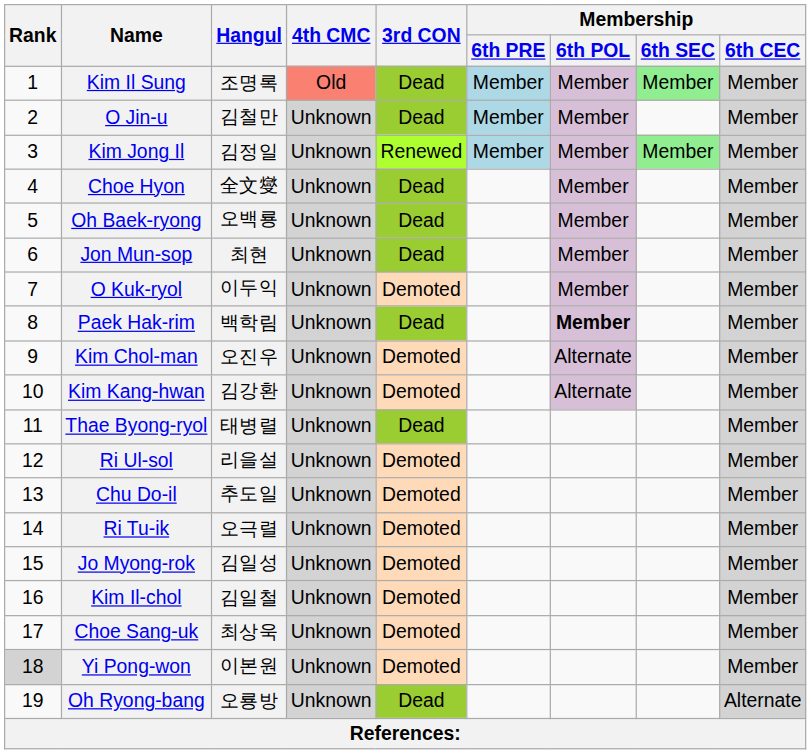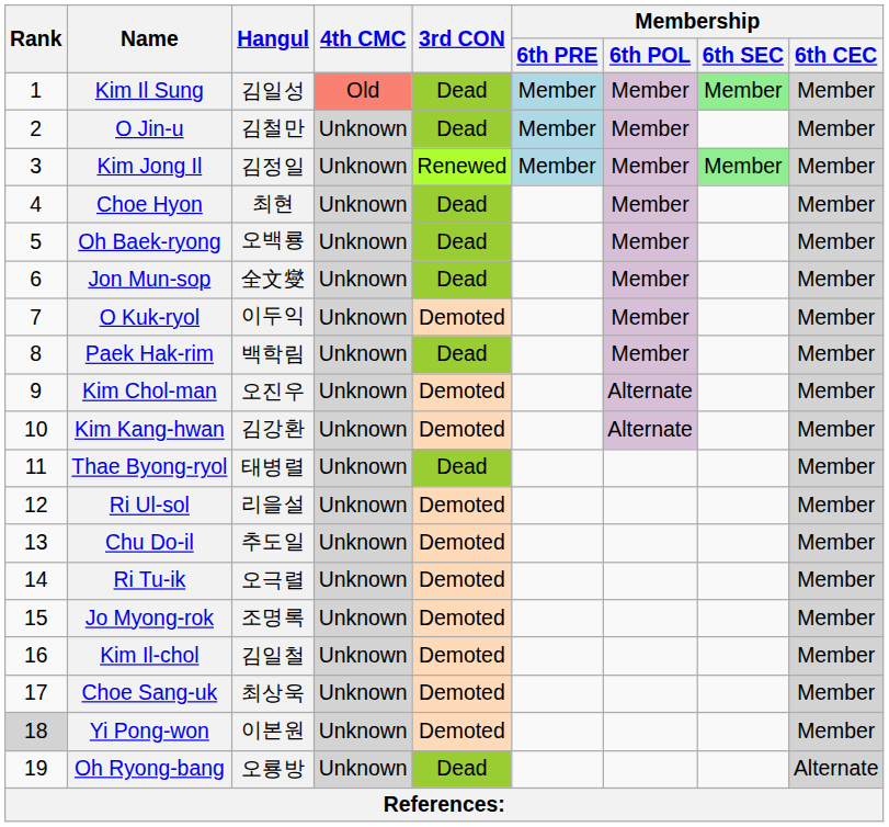 <table class="wikitable sortable">
 <tr>
 <th rowspan="2">Rank</th>
 <th rowspan="2">Name</th>
 <th rowspan="2"><a href='#'>Hangul</a></th>
 <th rowspan="2"><a href='#'>4th CMC</a></th>
 <th rowspan="2"><a href='#'>3rd CON</a></th>
 <th colspan="4">Membership</th>
 </tr>
 <tr>
 <th><a href='#'>6th PRE</a></th>
 <th><a href='#'>6th POL</a></th>
 <th><a href='#'>6th SEC</a></th>
 <th><a href='#'>6th CEC</a></th>
 </tr>
 <tr>
 <td align="center">1</td>
 <th align="center" scope="row" style="font-weight:normal;"><a href='#'>Kim Il Sung</a></th>
-<th align="center" scope="row" style="font-weight:normal;">조명록</th>
+<th align="center" scope="row" style="font-weight:normal;">김일성</th>
 <td style="background: Salmon" align="center">Old</td>
 <td data-sort-value="1" align="center" style="background: YellowGreen">Dead</td>
 <td data-sort-value="1" align="center" style="background: LightBlue">Member</td>
 <td data-sort-value="1" align="center" style="background: thistle">Member</td>
 <td data-sort-value="1" style="background: LightGreen" align="center">Member</td>
 <td data-sort-value="1" align="center" style="background: LightGray">Member</td>
 </tr>
 <tr>
 <td align="center">2</td>
 <th align="center" scope="row" style="font-weight:normal;"><a href='#'>O Jin-u</a></th>
 <th align="center" scope="row" style="font-weight:normal;">김철만</th>
 <td align="center" style="background: LightGray">Unknown</td>
 <td data-sort-value="1" align="center" style="background: YellowGreen">Dead</td>
 <td data-sort-value="3" align="center" style="background: LightBlue">Member</td>
 <td data-sort-value="3" align="center" style="background: thistle">Member</td>
 <td data-sort-value="100"></td>
 <td data-sort-value="4" align="center" style="background: LightGray">Member</td>
 </tr>
 <tr>
 <td align="center">3</td>
 <th align="center" scope="row" style="font-weight:normal;"><a href='#'>Kim Jong Il</a></th>
 <th align="center" scope="row" style="font-weight:normal;">김정일</th>
 <td align="center" style="background: LightGray">Unknown</td>
 <td align="center" style="background: GreenYellow">Renewed</td>
 <td data-sort-value="4" align="center" style="background: LightBlue">Member</td>
 <td data-sort-value="4" align="center" style="background: thistle">Member</td>
 <td data-sort-value="2" style="background: LightGreen" align="center">Member</td>
 <td data-sort-value="5" align="center" style="background: LightGray">Member</td>
 </tr>
 <tr>
 <td align="center">4</td>
 <th align="center" scope="row" style="font-weight:normal;"><a href='#'>Choe Hyon</a></th>
-<th align="center" scope="row" style="font-weight:normal;">全文燮</th>
+<th align="center" scope="row" style="font-weight:normal;">최현</th>
 <td align="center" style="background: LightGray">Unknown</td>
 <td data-sort-value="1" align="center" style="background: YellowGreen">Dead</td>
 <td data-sort-value="100"></td>
 <td data-sort-value="7" align="center" style="background: thistle">Member</td>
 <td data-sort-value="100"></td>
 <td data-sort-value="7" align="center" style="background: LightGray">Member</td>
 </tr>
 <tr>
 <td align="center">5</td>
 <th align="center" scope="row" style="font-weight:normal;"><a href='#'>Oh Baek-ryong</a></th>
 <th align="center" scope="row" style="font-weight:normal;">오백룡</th>
 <td align="center" style="background: LightGray">Unknown</td>
 <td data-sort-value="1" align="center" style="background: YellowGreen">Dead</td>
 <td data-sort-value="100"></td>
 <td data-sort-value="10" align="center" style="background: thistle">Member</td>
 <td data-sort-value="100"></td>
 <td data-sort-value="10" align="center" style="background: LightGray">Member</td>
 </tr>
 <tr>
 <td align="center">6</td>
 <th align="center" scope="row" style="font-weight:normal;"><a href='#'>Jon Mun-sop</a></th>
-<th align="center" scope="row" style="font-weight:normal;">최현</th>
+<th align="center" scope="row" style="font-weight:normal;">全文燮</th>
 <td align="center" style="background: LightGray">Unknown</td>
 <td data-sort-value="1" align="center" style="background: YellowGreen">Dead</td>
 <td data-sort-value="100"></td>
 <td data-sort-value="13" align="center" style="background: thistle">Member</td>
 <td data-sort-value="100"></td>
 <td data-sort-value="13" align="center" style="background: LightGray">Member</td>
 </tr>
 <tr>
 <td align="center">7</td>
 <th align="center" scope="row" style="font-weight:normal;"><a href='#'>O Kuk-ryol</a></th>
 <th align="center" scope="row" style="font-weight:normal;">이두익</th>
 <td align="center" style="background: LightGray">Unknown</td>
 <td style="background: PeachPuff" align="center">Demoted</td>
 <td data-sort-value="100"></td>
 <td data-sort-value="16" align="center" style="background: thistle">Member</td>
 <td data-sort-value="100"></td>
 <td data-sort-value="15" align="center" style="background: LightGray">Member</td>
 </tr>
 <tr>
 <td align="center">8</td>
 <th align="center" scope="row" style="font-weight:normal;"><a href='#'>Paek Hak-rim</a></th>
 <th align="center" scope="row" style="font-weight:normal;">백학림</th>
 <td align="center" style="background: LightGray">Unknown</td>
 <td data-sort-value="1" align="center" style="background: YellowGreen">Dead</td>
 <td data-sort-value="100"></td>
-<td data-sort-value="19" align="center" style="background: thistle"><strong>Member</strong></td>
+<td data-sort-value="19" align="center" style="background: thistle">Member</td>
 <td data-sort-value="100"></td>
 <td data-sort-value="32" align="center" style="background: LightGray">Member</td>
 </tr>
 <tr>
 <td align="center">9</td>
 <th align="center" scope="row" style="font-weight:normal;"><a href='#'>Kim Chol-man</a></th>
 <th align="center" scope="row" style="font-weight:normal;">오진우</th>
 <td align="center" style="background: LightGray">Unknown</td>
 <td style="background: PeachPuff" align="center">Demoted</td>
 <td data-sort-value="100"></td>
 <td data-sort-value="27" align="center" style="background: thistle">Alternate</td>
 <td data-sort-value="100"></td>
 <td data-sort-value="26" align="center" style="background: LightGray">Member</td>
 </tr>
 <tr>
 <td align="center">10</td>
 <th align="center" scope="row" style="font-weight:normal;"><a href='#'>Kim Kang-hwan</a></th>
 <th align="center" scope="row" style="font-weight:normal;">김강환</th>
 <td align="center" style="background: LightGray">Unknown</td>
 <td style="background: PeachPuff" align="center">Demoted</td>
 <td data-sort-value="100"></td>
 <td data-sort-value="33" align="center" style="background: thistle">Alternate</td>
 <td data-sort-value="100"></td>
 <td data-sort-value="33" align="center" style="background: LightGray">Member</td>
 </tr>
 <tr>
 <td align="center">11</td>
 <th align="center" scope="row" style="font-weight:normal;"><a href='#'>Thae Byong-ryol</a></th>
 <th align="center" scope="row" style="font-weight:normal;">태병렬</th>
 <td align="center" style="background: LightGray">Unknown</td>
 <td data-sort-value="1" align="center" style="background: YellowGreen">Dead</td>
 <td data-sort-value="100"></td>
 <td data-sort-value="100"></td>
 <td data-sort-value="100"></td>
 <td data-sort-value="43" align="center" style="background: LightGray">Member</td>
 </tr>
 <tr>
 <td align="center">12</td>
 <th align="center" scope="row" style="font-weight:normal;"><a href='#'>Ri Ul-sol</a></th>
 <th align="center" scope="row" style="font-weight:normal;">리을설</th>
 <td align="center" style="background: LightGray">Unknown</td>
 <td style="background: PeachPuff" align="center">Demoted</td>
 <td data-sort-value="100"></td>
 <td data-sort-value="100"></td>
 <td data-sort-value="100"></td>
 <td data-sort-value="84" align="center" style="background: LightGray">Member</td>
 </tr>
 <tr>
 <td align="center">13</td>
 <th align="center" scope="row" style="font-weight:normal;"><a href='#'>Chu Do-il</a></th>
 <th align="center" scope="row" style="font-weight:normal;">추도일</th>
 <td align="center" style="background: LightGray">Unknown</td>
 <td style="background: PeachPuff" align="center">Demoted</td>
 <td data-sort-value="100"></td>
 <td data-sort-value="100"></td>
 <td data-sort-value="100"></td>
 <td data-sort-value="86" align="center" style="background: LightGray">Member</td>
 </tr>
 <tr>
 <td align="center">14</td>
 <th align="center" scope="row" style="font-weight:normal;"><a href='#'>Ri Tu-ik</a></th>
 <th align="center" scope="row" style="font-weight:normal;">오극렬</th>
 <td align="center" style="background: LightGray">Unknown</td>
 <td style="background: PeachPuff" align="center">Demoted</td>
 <td data-sort-value="100"></td>
 <td data-sort-value="100"></td>
 <td data-sort-value="100"></td>
 <td data-sort-value="87" align="center" style="background: LightGray">Member</td>
 </tr>
 <tr>
 <td align="center">15</td>
 <th align="center" scope="row" style="font-weight:normal;"><a href='#'>Jo Myong-rok</a></th>
-<th align="center" scope="row" style="font-weight:normal;">김일성</th>
+<th align="center" scope="row" style="font-weight:normal;">조명록</th>
 <td align="center" style="background: LightGray">Unknown</td>
 <td style="background: PeachPuff" align="center">Demoted</td>
 <td data-sort-value="100"></td>
 <td data-sort-value="100"></td>
 <td data-sort-value="100"></td>
 <td data-sort-value="90" align="center" style="background: LightGray">Member</td>
 </tr>
 <tr>
 <td align="center">16</td>
 <th align="center" scope="row" style="font-weight:normal;"><a href='#'>Kim Il-chol</a></th>
 <th align="center" scope="row" style="font-weight:normal;">김일철</th>
 <td align="center" style="background: LightGray">Unknown</td>
 <td style="background: PeachPuff" align="center">Demoted</td>
 <td data-sort-value="100"></td>
 <td data-sort-value="100"></td>
 <td data-sort-value="100"></td>
 <td data-sort-value="91" align="center" style="background: LightGray">Member</td>
 </tr>
 <tr>
 <td align="center">17</td>
 <th align="center" scope="row" style="font-weight:normal;"><a href='#'>Choe Sang-uk</a></th>
 <th align="center" scope="row" style="font-weight:normal;">최상욱</th>
 <td align="center" style="background: LightGray">Unknown</td>
 <td style="background: PeachPuff" align="center">Demoted</td>
 <td data-sort-value="100"></td>
 <td data-sort-value="100"></td>
 <td data-sort-value="100"></td>
 <td data-sort-value="92" align="center" style="background: LightGray">Member</td>
 </tr>
 <tr>
 <td align="center" style="background: lightgrey;">18</td>
 <th align="center" scope="row" style="font-weight:normal;"><a href='#'>Yi Pong-won</a></th>
 <th align="center" scope="row" style="font-weight:normal;">이본원</th>
 <td align="center" style="background: LightGray">Unknown</td>
 <td style="background: PeachPuff" align="center">Demoted</td>
 <td data-sort-value="100"></td>
 <td data-sort-value="100"></td>
 <td data-sort-value="100"></td>
 <td data-sort-value="97" align="center" style="background: LightGray">Member</td>
 </tr>
 <tr>
 <td align="center">19</td>
 <th align="center" scope="row" style="font-weight:normal;"><a href='#'>Oh Ryong-bang</a></th>
 <th align="center" scope="row" style="font-weight:normal;">오룡방</th>
 <td align="center" style="background: LightGray">Unknown</td>
 <td data-sort-value="1" align="center" style="background: YellowGreen">Dead</td>
 <td data-sort-value="100"></td>
 <td data-sort-value="100"></td>
 <td data-sort-value="100"></td>
 <td data-sort-value="173" align="center" style="background: LightGray">Alternate</td>
 </tr>
 <tr>
 <th colspan="9" unsortable><strong>References:</strong><br></th>
 </tr>
 </table>
